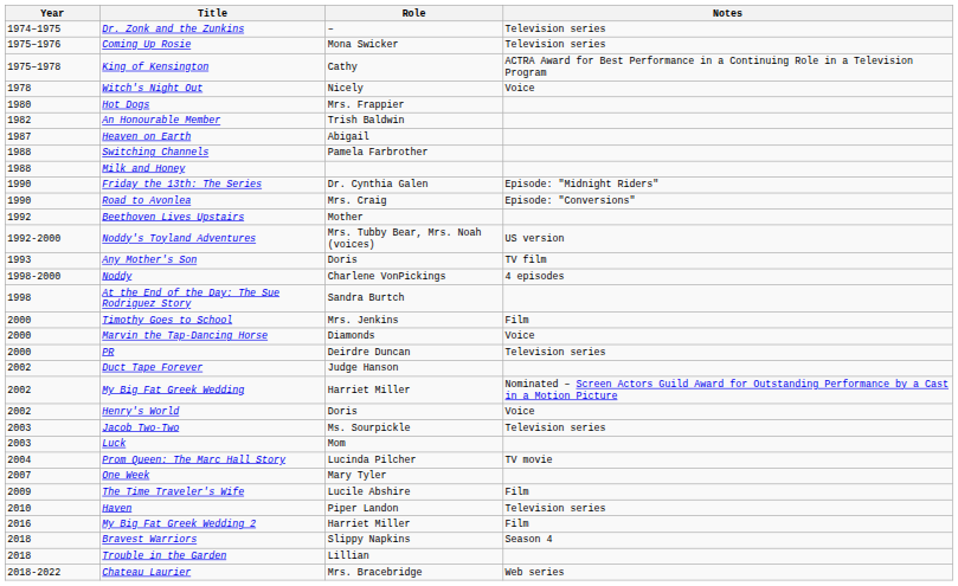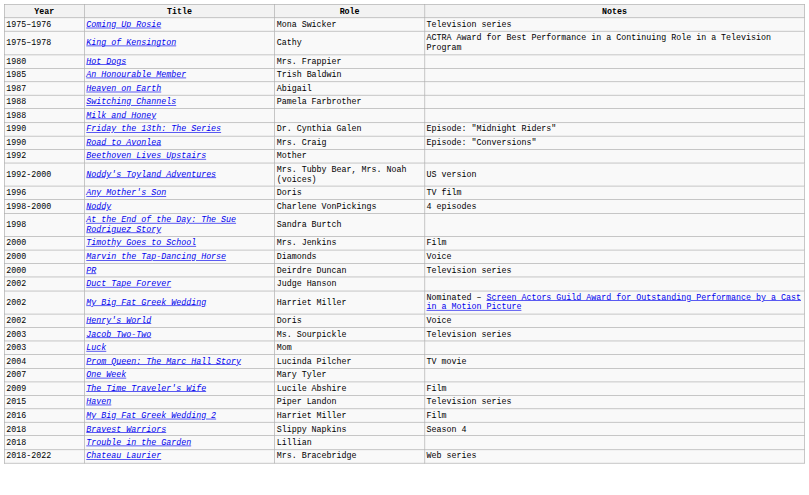 <table class="wikitable sortable">
 <tr>
 <th width=10%>Year</th>
 <th>Title</th>
 <th>Role</th>
 <th>Notes</th>
-</tr>
-<tr>
-<td>1974–1975</td>
-<td><em><a href='#'>Dr. Zonk and the Zunkins</a></em></td>
-<td>–</td>
-<td>Television series</td>
 </tr>
 <tr>
 <td>1975–1976</td>
 <td><em><a href='#'>Coming Up Rosie</a></em></td>
 <td>Mona Swicker</td>
 <td>Television series</td>
 </tr>
 <tr>
 <td>1975–1978</td>
 <td><em><a href='#'>King of Kensington</a></em></td>
 <td>Cathy</td>
 <td>ACTRA Award for Best Performance in a Continuing Role in a Television Program</td>
 </tr>
 <tr>
-<td>1978</td>
-<td><em><a href='#'>Witch's Night Out</a></em></td>
-<td>Nicely</td>
-<td>Voice</td>
-</tr>
-<tr>
 <td>1980</td>
 <td><em><a href='#'>Hot Dogs</a></em></td>
 <td>Mrs. Frappier</td>
 <td></td>
 </tr>
 <tr>
-<td>1982</td>
+<td>1985</td>
 <td><em><a href='#'>An Honourable Member</a></em></td>
 <td>Trish Baldwin</td>
 <td></td>
 </tr>
 <tr>
 <td>1987</td>
 <td><em><a href='#'>Heaven on Earth</a></em></td>
 <td>Abigail</td>
 <td></td>
 </tr>
 <tr>
 <td>1988</td>
 <td><em><a href='#'>Switching Channels</a></em></td>
 <td>Pamela Farbrother</td>
 <td></td>
 </tr>
 <tr>
 <td>1988</td>
 <td><em><a href='#'>Milk and Honey</a></em></td>
 <td></td>
 </tr>
 <tr>
 <td>1990</td>
 <td><em><a href='#'>Friday the 13th: The Series</a></em></td>
 <td>Dr. Cynthia Galen</td>
 <td>Episode: "Midnight Riders"</td>
 </tr>
 <tr>
 <td>1990</td>
 <td><em><a href='#'>Road to Avonlea</a></em></td>
 <td>Mrs. Craig</td>
 <td>Episode: "Conversions"</td>
 </tr>
 <tr>
 <td>1992</td>
 <td><em><a href='#'>Beethoven Lives Upstairs</a></em></td>
 <td>Mother</td>
 <td></td>
 </tr>
 <tr>
 <td>1992-2000</td>
 <td><em><a href='#'>Noddy's Toyland Adventures</a></em></td>
 <td>Mrs. Tubby Bear, Mrs. Noah (voices)</td>
 <td>US version</td>
 </tr>
 <tr>
-<td>1993</td>
+<td>1996</td>
 <td><em><a href='#'>Any Mother's Son</a></em></td>
 <td>Doris</td>
 <td>TV film</td>
 </tr>
 <tr>
 <td>1998-2000</td>
 <td><em><a href='#'>Noddy</a></em></td>
 <td>Charlene VonPickings</td>
 <td>4 episodes</td>
 </tr>
 <tr>
 <td>1998</td>
 <td><em><a href='#'>At the End of the Day: The Sue Rodriguez Story</a></em></td>
 <td>Sandra Burtch</td>
 <td></td>
 </tr>
 <tr>
 <td>2000</td>
 <td><em><a href='#'>Timothy Goes to School</a></em></td>
 <td>Mrs. Jenkins</td>
 <td>Film</td>
 </tr>
 <tr>
 <td>2000</td>
 <td><em><a href='#'>Marvin the Tap-Dancing Horse</a></em></td>
 <td>Diamonds</td>
 <td>Voice</td>
 </tr>
 <tr>
 <td>2000</td>
 <td><em><a href='#'>PR</a></em></td>
 <td>Deirdre Duncan</td>
 <td>Television series</td>
 </tr>
 <tr>
 <td>2002</td>
 <td><em><a href='#'>Duct Tape Forever</a></em></td>
 <td>Judge Hanson</td>
 <td></td>
 </tr>
 <tr>
 <td>2002</td>
 <td><em><a href='#'>My Big Fat Greek Wedding</a></em></td>
 <td>Harriet Miller</td>
 <td>Nominated – <a href='#'>Screen Actors Guild Award for Outstanding Performance by a Cast in a Motion Picture</a></td>
 </tr>
 <tr>
 <td>2002</td>
 <td><em><a href='#'>Henry's World</a></em></td>
 <td>Doris</td>
 <td>Voice</td>
 </tr>
 <tr>
 <td>2003</td>
 <td><em><a href='#'>Jacob Two-Two</a></em></td>
 <td>Ms. Sourpickle</td>
 <td>Television series</td>
 </tr>
 <tr>
 <td>2003</td>
 <td><em><a href='#'>Luck</a></em></td>
 <td>Mom</td>
 <td></td>
 </tr>
 <tr>
 <td>2004</td>
 <td><em><a href='#'>Prom Queen: The Marc Hall Story</a></em></td>
 <td>Lucinda Pilcher</td>
 <td>TV movie</td>
 </tr>
 <tr A>
 <td>2007</td>
 <td><em><a href='#'>One Week</a></em></td>
 <td>Mary Tyler</td>
 <td></td>
 </tr>
 <tr>
 <td>2009</td>
 <td><em><a href='#'>The Time Traveler's Wife</a></em></td>
 <td>Lucile Abshire</td>
 <td>Film</td>
 </tr>
 <tr>
-<td>2010</td>
+<td>2015</td>
 <td><em><a href='#'>Haven</a></em></td>
 <td>Piper Landon</td>
 <td>Television series</td>
 </tr>
 <tr>
 <td>2016</td>
 <td><em><a href='#'>My Big Fat Greek Wedding 2</a></em></td>
 <td>Harriet Miller</td>
 <td>Film</td>
 </tr>
 <tr>
 <td>2018</td>
 <td><em><a href='#'>Bravest Warriors</a></em></td>
 <td>Slippy Napkins</td>
 <td>Season 4</td>
 </tr>
 <tr>
 <td>2018</td>
 <td><em><a href='#'>Trouble in the Garden</a></em></td>
 <td>Lillian</td>
 <td></td>
 </tr>
 <tr>
 <td>2018-2022</td>
 <td><em><a href='#'>Chateau Laurier</a></em></td>
 <td>Mrs. Bracebridge</td>
 <td>Web series</td>
 </tr>
 </table>
